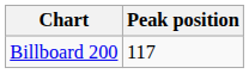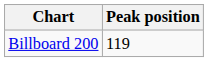 <table class="wikitable">
 <tr>
 <th>Chart</th>
 <th>Peak position</th>
 </tr>
 <tr>
 <td align="left" valign="top"><a href='#'>Billboard 200</a></td>
-<td align="left" valign="top">117</td>
+<td align="left" valign="top">119</td>
 </tr>
 </table>
